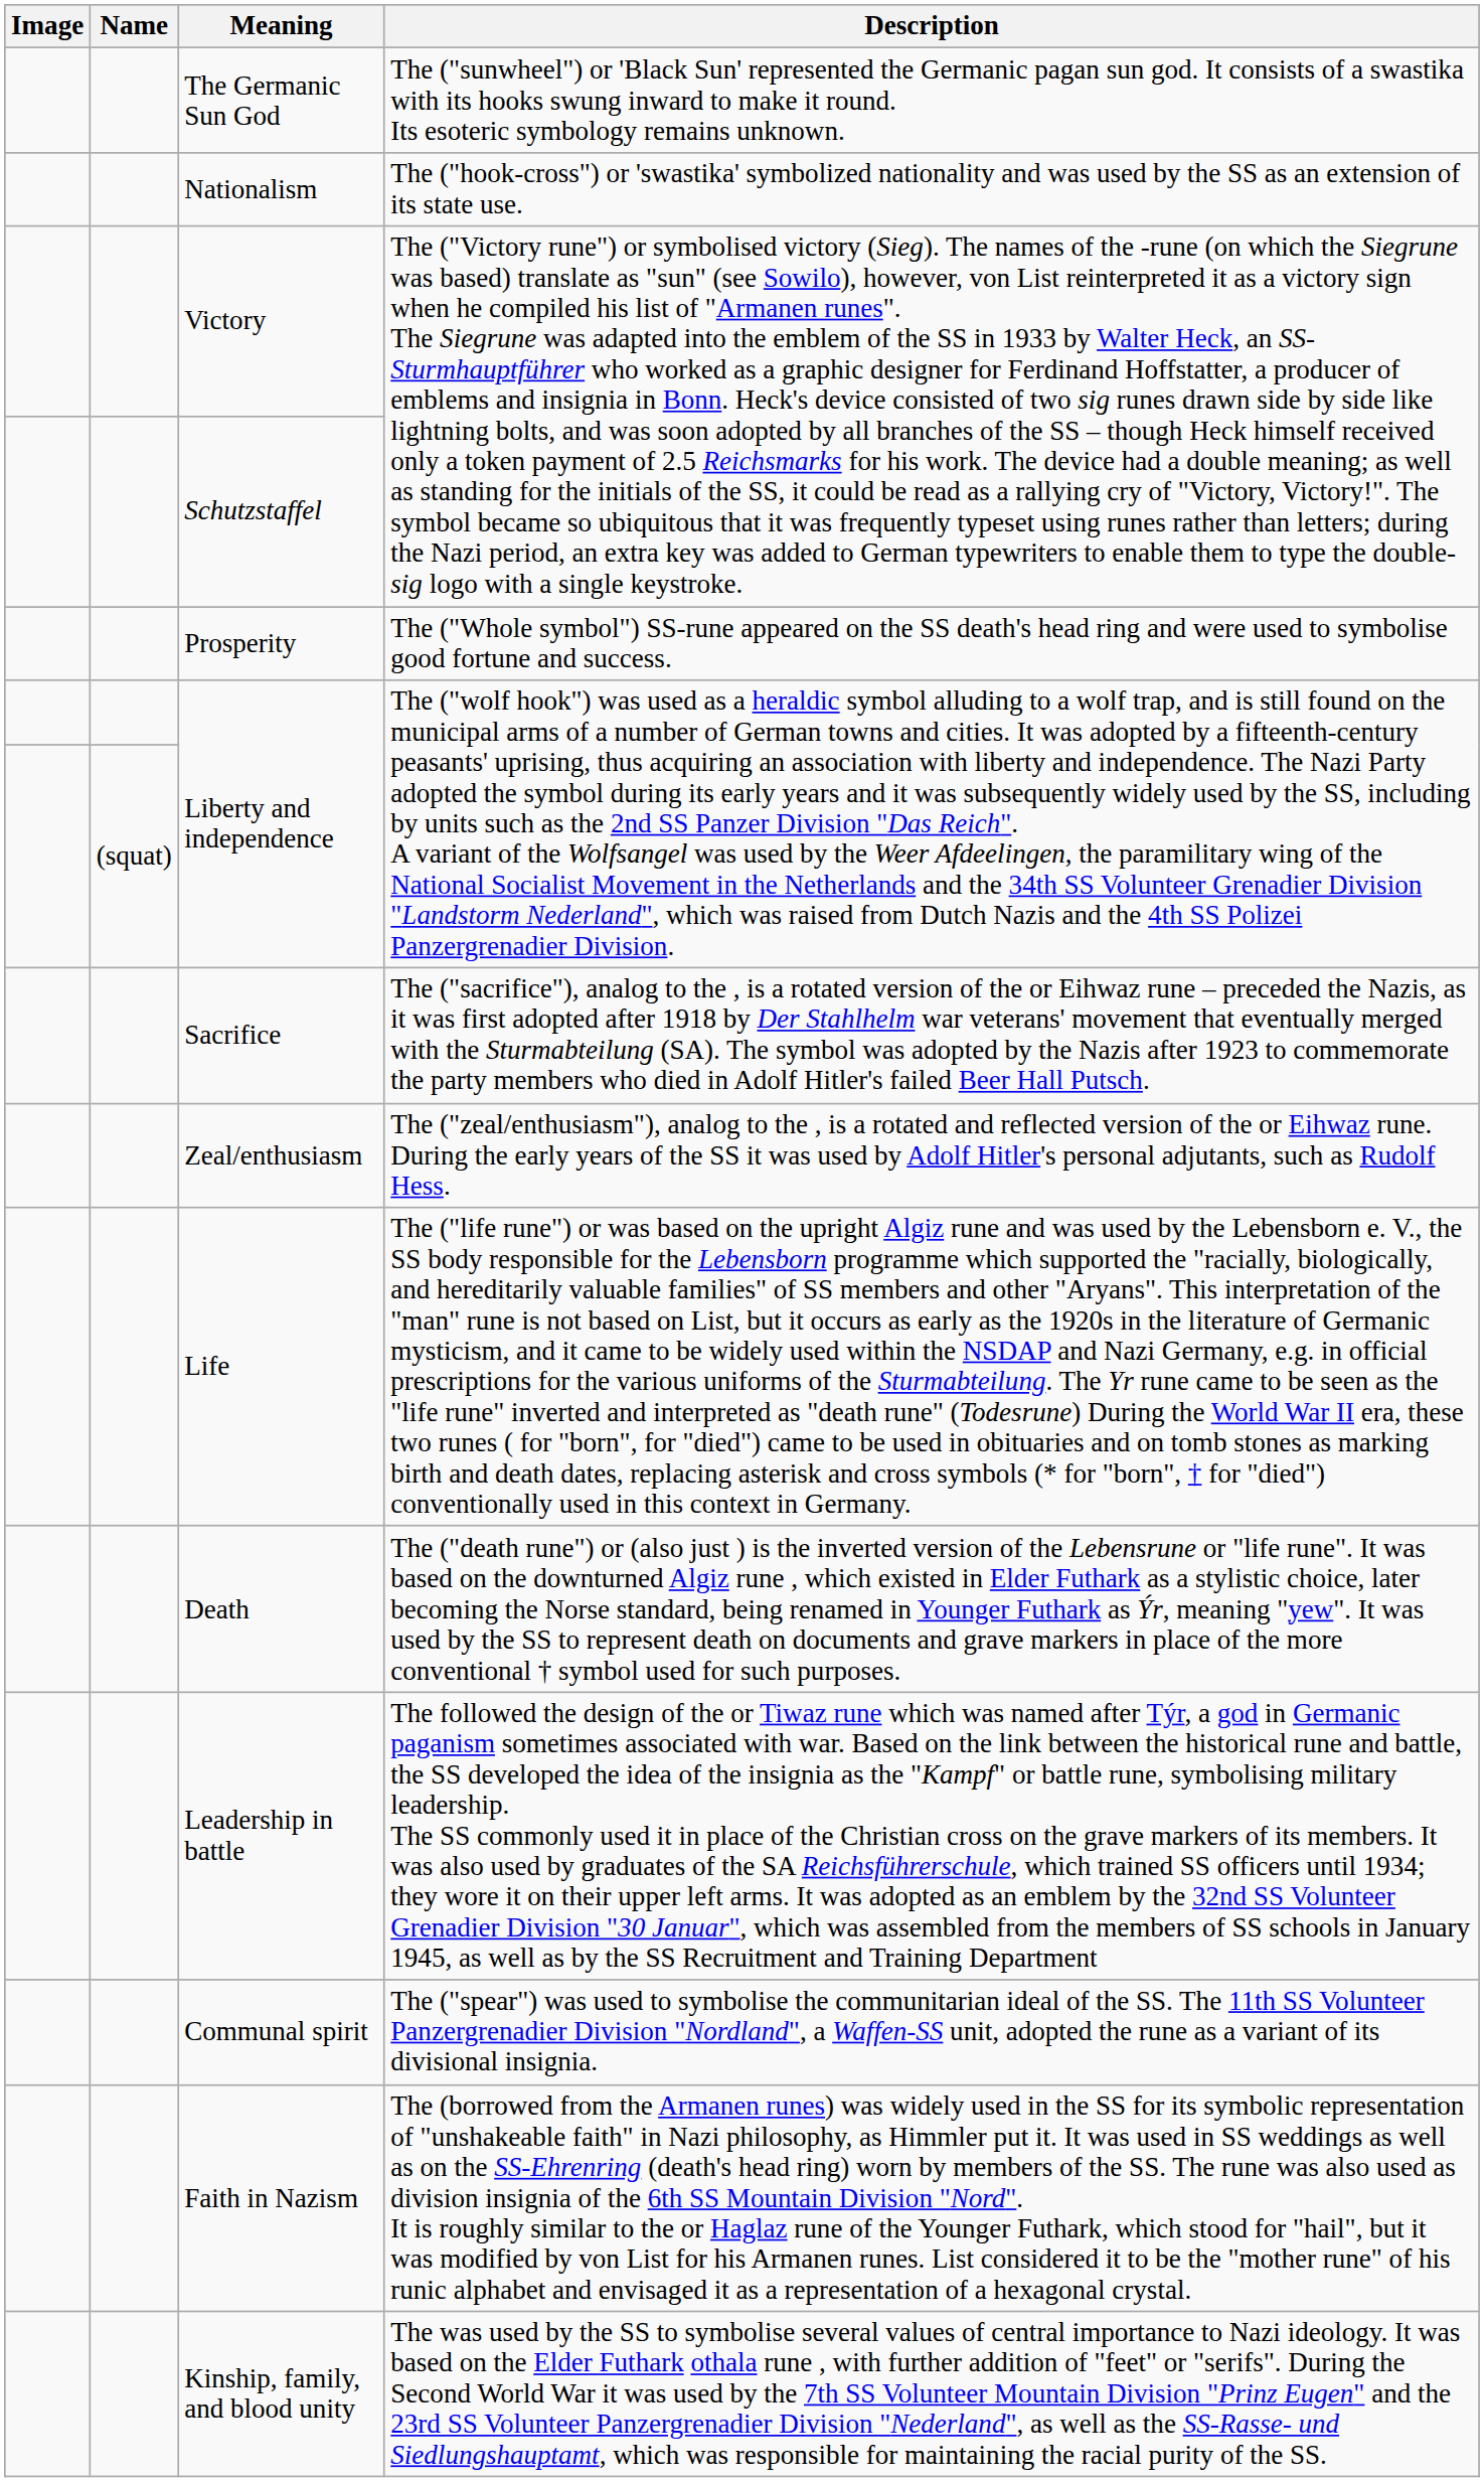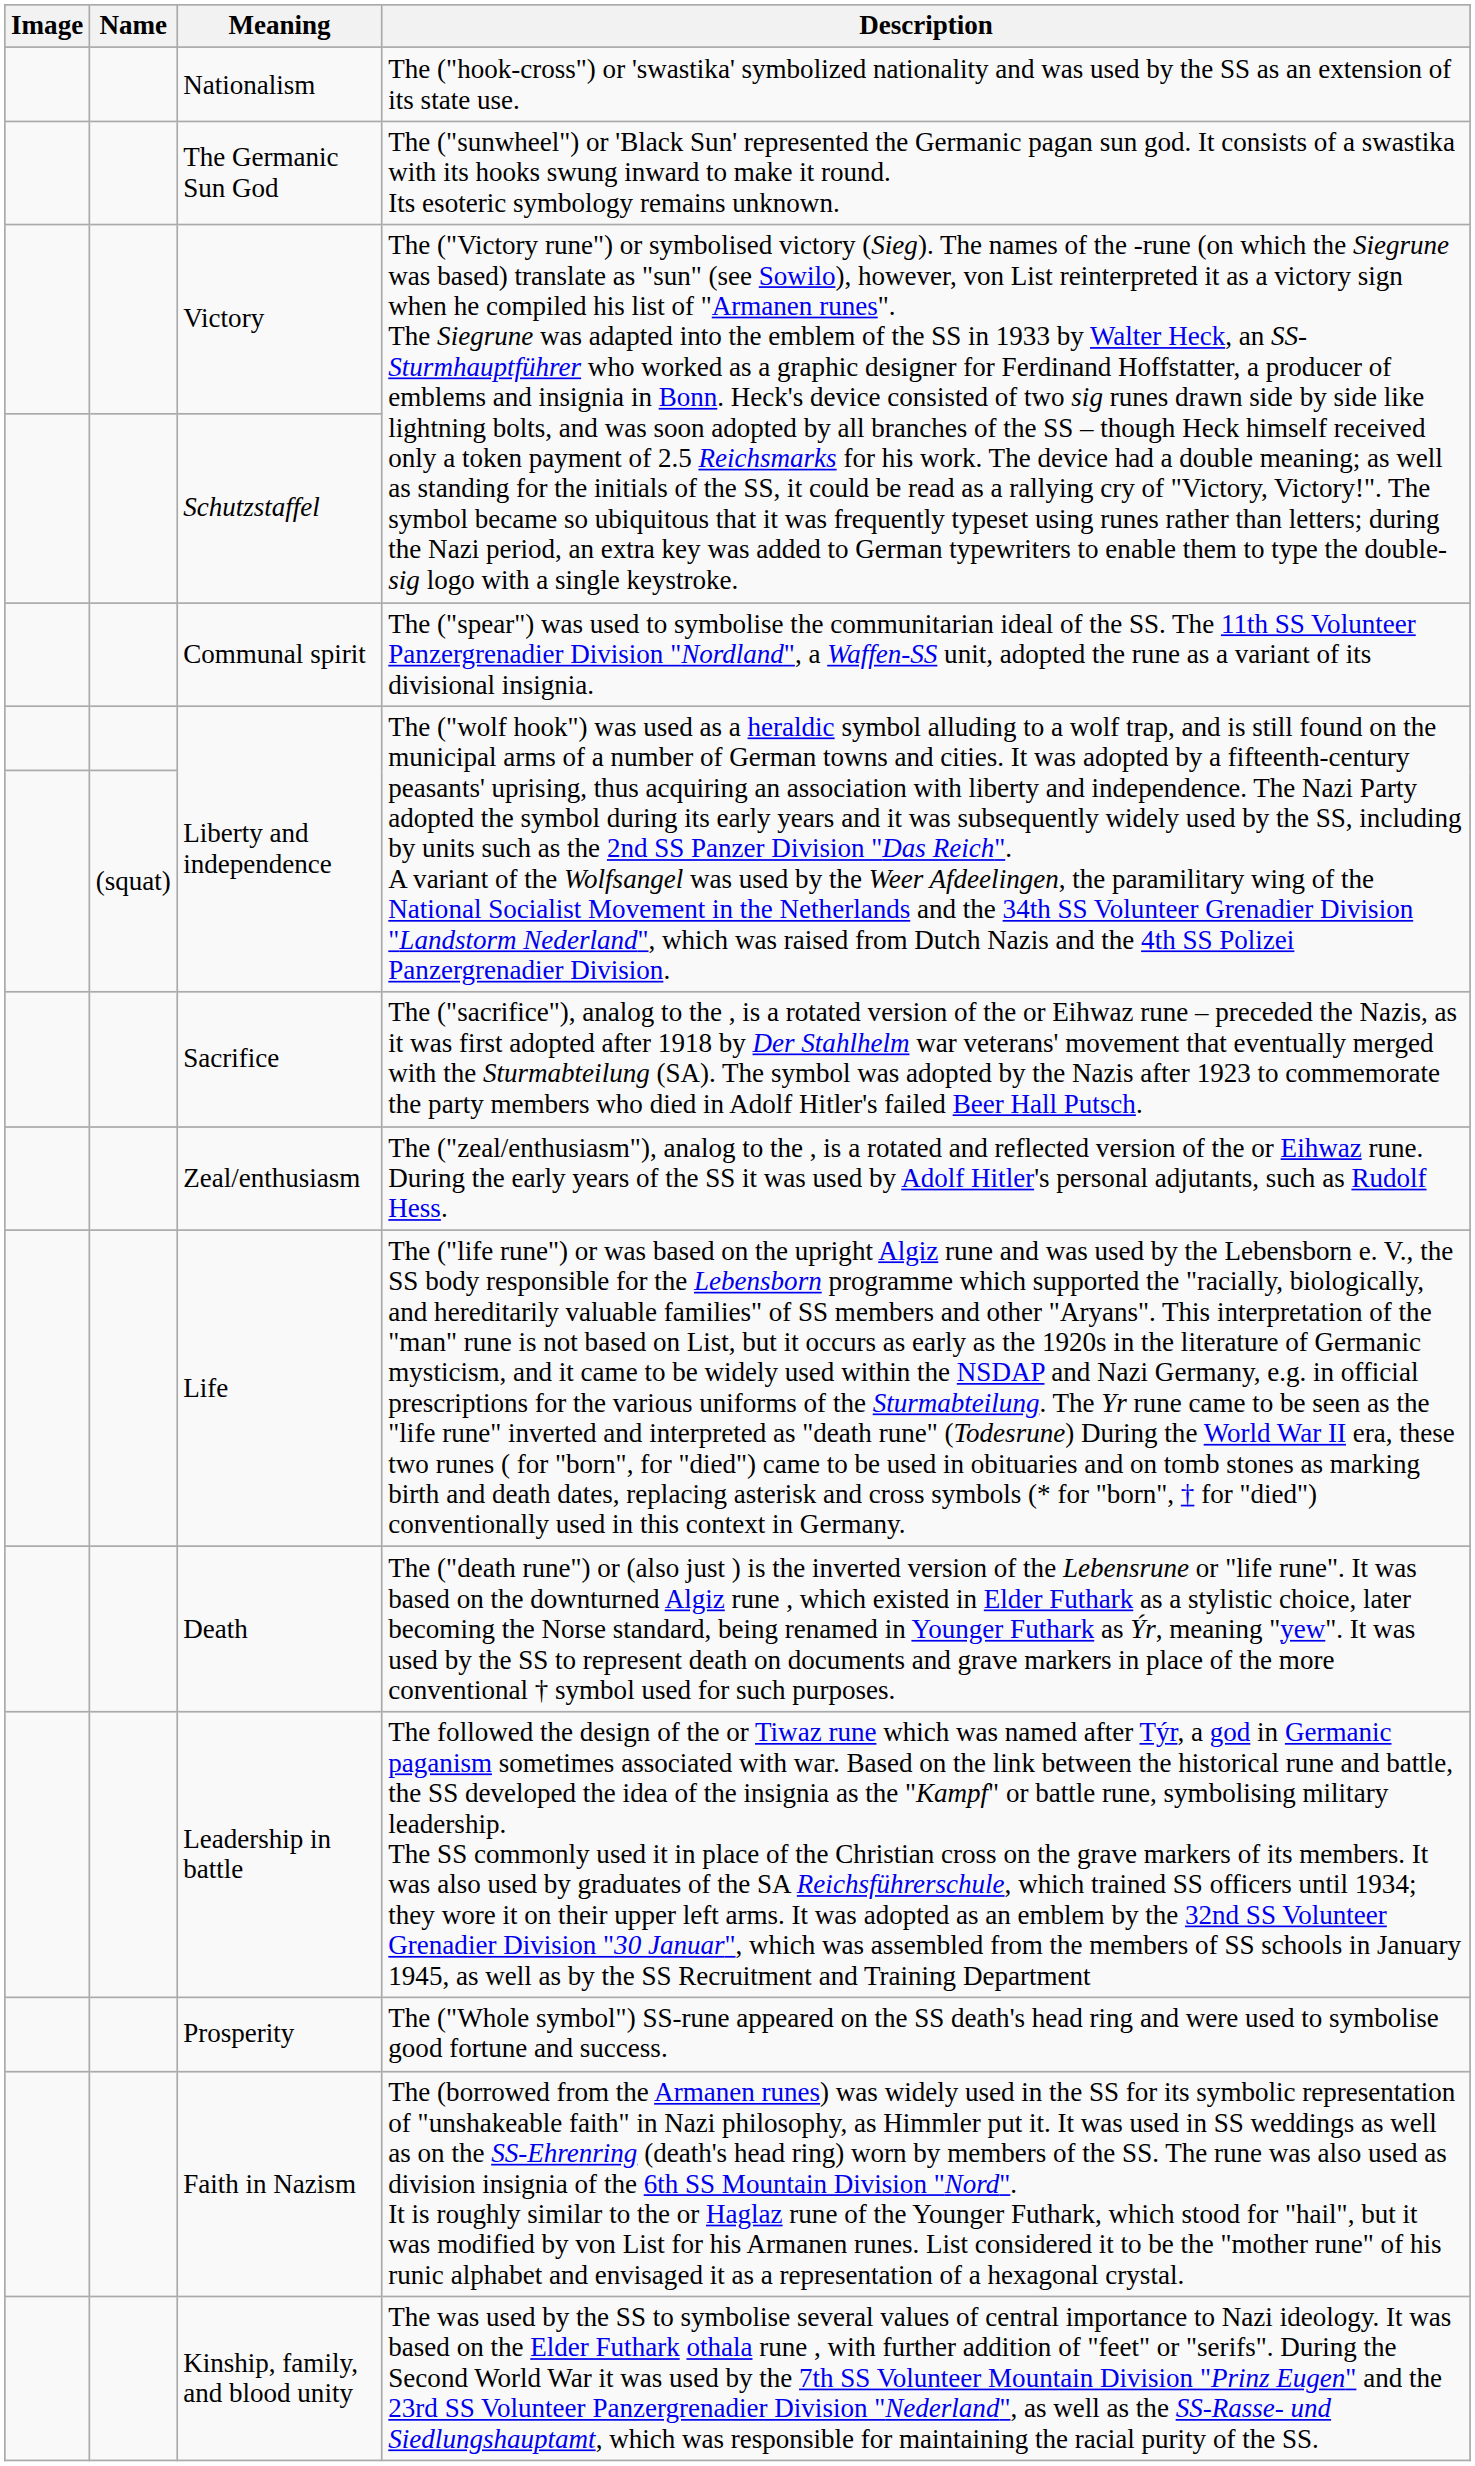 <table class="wikitable">
 <tr>
 <th>Image</th>
 <th>Name</th>
 <th>Meaning</th>
 <th>Description</th>
 </tr>
 <tr>
 <td></td>
 <td></td>
-<td>The Germanic Sun God</td>
-<td>The  ("sunwheel") or 'Black Sun' represented the Germanic pagan sun god. It consists of a swastika with its hooks swung inward to make it round.<br>Its esoteric symbology remains unknown.</td>
+<td>Nationalism</td>
+<td>The  ("hook-cross") or 'swastika' symbolized nationality and was used by the SS as an extension of its state use.</td>
 </tr>
 <tr>
 <td></td>
 <td></td>
-<td>Nationalism</td>
-<td>The  ("hook-cross") or 'swastika' symbolized nationality and was used by the SS as an extension of its state use.</td>
+<td>The Germanic Sun God</td>
+<td>The  ("sunwheel") or 'Black Sun' represented the Germanic pagan sun god. It consists of a swastika with its hooks swung inward to make it round.<br>Its esoteric symbology remains unknown.</td>
 </tr>
 <tr>
 <td></td>
 <td></td>
 <td>Victory</td>
 <td rowspan=2>The  ("Victory rune") or  symbolised victory (<em>Sieg</em>). The names of the -rune (on which the <em>Siegrune</em> was based) translate as "sun" (see <a href='#'>Sowilo</a>), however, von List reinterpreted it as a victory sign when he compiled his list of "<a href='#'>Armanen runes</a>".<br>The <em>Siegrune</em> was adapted into the emblem of the SS in 1933 by <a href='#'>Walter Heck</a>, an <em>SS-<a href='#'>Sturmhauptführer</a></em> who worked as a graphic designer for Ferdinand Hoffstatter, a producer of emblems and insignia in <a href='#'>Bonn</a>. Heck's device consisted of two <em>sig</em> runes drawn side by side like lightning bolts, and was soon adopted by all branches of the SS – though Heck himself received only a token payment of 2.5 <a href='#'><em>Reichsmarks</em></a> for his work. The device had a double meaning; as well as standing for the initials of the SS, it could be read as a rallying cry of "Victory, Victory!". The symbol became so ubiquitous that it was frequently typeset using runes rather than letters; during the Nazi period, an extra key was added to German typewriters to enable them to type the double-<em>sig</em> logo with a single keystroke.</td>
 </tr>
 <tr>
 <td></td>
 <td></td>
 <td><em>Schutzstaffel</em></td>
 </tr>
 <tr>
 <td></td>
 <td></td>
-<td>Prosperity</td>
-<td>The  ("Whole symbol") SS-rune appeared on the SS death's head ring and were used to symbolise good fortune and success.</td>
+<td>Communal spirit</td>
+<td>The  ("spear") was used to symbolise the communitarian ideal of the SS. The <a href='#'>11th SS Volunteer Panzergrenadier Division "<em>Nordland</em>"</a>, a <em><a href='#'>Waffen-SS</a></em> unit, adopted the rune as a variant of its divisional insignia.</td>
 </tr>
 <tr>
 <td></td>
 <td></td>
 <td rowspan=2>Liberty and independence</td>
 <td rowspan=2>The  ("wolf hook") was used as a <a href='#'>heraldic</a> symbol alluding to a wolf trap, and is still found on the municipal arms of a number of German towns and cities. It was adopted by a fifteenth-century peasants' uprising, thus acquiring an association with liberty and independence. The Nazi Party adopted the symbol during its early years and it was subsequently widely used by the SS, including by units such as the <a href='#'>2nd SS Panzer Division "<em>Das Reich</em>"</a>.<br>A variant of the <em>Wolfsangel</em> was used by the <em>Weer Afdeelingen</em>, the paramilitary wing of the <a href='#'>National Socialist Movement in the Netherlands</a> and the <a href='#'>34th SS Volunteer Grenadier Division "<em>Landstorm Nederland</em>"</a>, which was raised from Dutch Nazis and the <a href='#'>4th SS Polizei Panzergrenadier Division</a>.</td>
 </tr>
 <tr>
 <td></td>
 <td> (squat)</td>
 </tr>
 <tr>
 <td></td>
 <td></td>
 <td>Sacrifice</td>
 <td>The  ("sacrifice"), analog to the , is a rotated version of the  or Eihwaz rune – preceded the Nazis, as it was first adopted after 1918 by <em><a href='#'>Der Stahlhelm</a></em> war veterans' movement that eventually merged with the <em>Sturmabteilung</em> (SA). The symbol was adopted by the Nazis after 1923 to commemorate the party members who died in Adolf Hitler's failed <a href='#'>Beer Hall Putsch</a>.</td>
 </tr>
 <tr>
 <td></td>
 <td></td>
 <td>Zeal/enthusiasm</td>
 <td>The  ("zeal/enthusiasm"), analog to the , is a rotated and reflected version of the  or <a href='#'>Eihwaz</a> rune. During the early years of the SS it was used by <a href='#'>Adolf Hitler</a>'s personal adjutants, such as <a href='#'>Rudolf Hess</a>.</td>
 </tr>
 <tr>
 <td></td>
 <td></td>
 <td>Life</td>
 <td>The  ("life rune") or  was based on the upright <a href='#'>Algiz</a> rune  and was used by the Lebensborn e. V., the SS body responsible for the <em><a href='#'>Lebensborn</a></em> programme which supported the "racially, biologically, and hereditarily valuable families" of SS members and other "Aryans". This interpretation of the "man" rune is not based on List, but it occurs as early as the 1920s in the literature of Germanic mysticism, and it came to be widely used within the <a href='#'>NSDAP</a> and Nazi Germany, e.g. in official prescriptions for the various uniforms of the <em><a href='#'>Sturmabteilung</a></em>. The <em>Yr</em> rune came to be seen as the "life rune" inverted and interpreted as "death rune" (<em>Todesrune</em>) During the <a href='#'>World War II</a> era, these two runes ( for "born",  for "died") came to be used in obituaries and on tomb stones as marking birth and death dates, replacing asterisk and cross symbols (* for "born", <a href='#'>†</a> for "died") conventionally used in this context in Germany.</td>
 </tr>
 <tr>
 <td></td>
 <td></td>
 <td>Death</td>
 <td>The  ("death rune") or  (also just ) is the inverted version of the <em>Lebensrune</em> or "life rune". It was based on the downturned <a href='#'>Algiz</a> rune , which existed in <a href='#'>Elder Futhark</a> as a stylistic choice, later becoming the Norse standard, being renamed in <a href='#'>Younger Futhark</a> as <em>Ýr</em>, meaning "<a href='#'>yew</a>". It was used by the SS to represent death on documents and grave markers in place of the more conventional † symbol used for such purposes.</td>
 </tr>
 <tr>
 <td></td>
 <td></td>
 <td>Leadership in battle</td>
 <td>The  followed the design of the  or <a href='#'>Tiwaz rune</a> which was named after <a href='#'>Týr</a>, a <a href='#'>god</a> in <a href='#'>Germanic paganism</a> sometimes associated with war. Based on the link between the historical rune and battle, the SS developed the idea of the insignia as the "<em>Kampf</em>" or battle rune, symbolising military leadership.<br>The SS commonly used it in place of the Christian cross on the grave markers of its members. It was also used by graduates of the SA <em><a href='#'>Reichsführerschule</a></em>, which trained SS officers until 1934; they wore it on their upper left arms. It was adopted as an emblem by the <a href='#'>32nd SS Volunteer Grenadier Division "<em>30 Januar</em>"</a>, which was assembled from the members of SS schools in January 1945, as well as by the SS Recruitment and Training Department</td>
 </tr>
 <tr>
 <td></td>
 <td></td>
-<td>Communal spirit</td>
-<td>The  ("spear") was used to symbolise the communitarian ideal of the SS. The <a href='#'>11th SS Volunteer Panzergrenadier Division "<em>Nordland</em>"</a>, a <em><a href='#'>Waffen-SS</a></em> unit, adopted the rune as a variant of its divisional insignia.</td>
+<td>Prosperity</td>
+<td>The  ("Whole symbol") SS-rune appeared on the SS death's head ring and were used to symbolise good fortune and success.</td>
 </tr>
 <tr>
 <td></td>
 <td></td>
 <td>Faith in Nazism</td>
 <td>The  (borrowed from the <a href='#'>Armanen runes</a>) was widely used in the SS for its symbolic representation of "unshakeable faith" in Nazi philosophy, as Himmler put it. It was used in SS weddings as well as on the <em><a href='#'>SS-Ehrenring</a></em> (death's head ring) worn by members of the SS. The rune was also used as division insignia of the <a href='#'>6th SS Mountain Division "<em>Nord</em>"</a>.<br>It is roughly similar to the  or <a href='#'>Haglaz</a> rune of the Younger Futhark, which stood for "hail", but it was modified by von List for his Armanen runes. List considered it to be the "mother rune" of his runic alphabet and envisaged it as a representation of a hexagonal crystal.</td>
 </tr>
 <tr>
 <td></td>
 <td></td>
 <td>Kinship, family, and blood unity</td>
 <td>The  was used by the SS to symbolise several values of central importance to Nazi ideology. It was based on the <a href='#'>Elder Futhark</a> <a href='#'>othala</a> rune , with further addition of "feet" or "serifs". During the Second World War it was used by the <a href='#'>7th SS Volunteer Mountain Division "<em>Prinz Eugen</em>"</a> and the <a href='#'>23rd SS Volunteer Panzergrenadier Division "<em>Nederland</em>"</a>, as well as the <a href='#'><em>SS-Rasse- und Siedlungshauptamt</em></a>, which was responsible for maintaining the racial purity of the SS.</td>
 </tr>
 </table>
